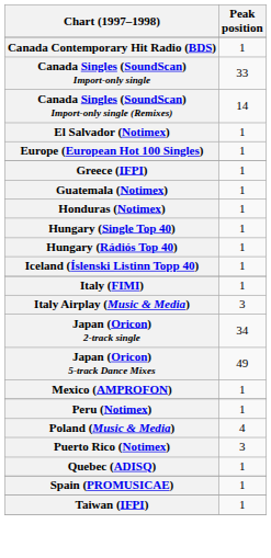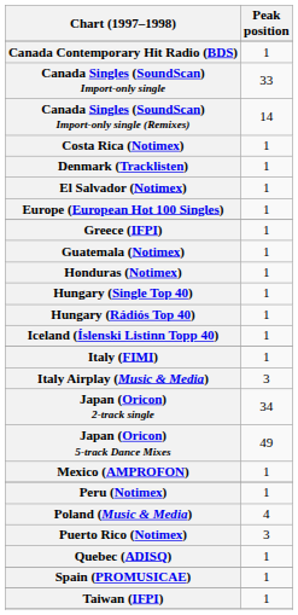 <table class="wikitable sortable plainrowheaders" style="text-align:center">
 <tr>
 <th scope="col">Chart (1997–1998)</th>
 <th scope="col">Peak<br>position</th>
 </tr>
 <tr>
 </tr>
 <tr>
 </tr>
 <tr>
 </tr>
 <tr>
 </tr>
 <tr>
 </tr>
 <tr>
 </tr>
 <tr>
 <th scope="row">Canada Contemporary Hit Radio (<a href='#'>BDS</a>)</th>
 <td>1</td>
 </tr>
 <tr>
 <th scope="row">Canada <a href='#'>Singles</a> (<a href='#'>SoundScan</a>)<br><small><em>Import-only single</em></small></th>
 <td>33</td>
 </tr>
 <tr>
 <th scope="row">Canada <a href='#'>Singles</a> (<a href='#'>SoundScan</a>)<br><small><em>Import-only single (Remixes)</em></small></th>
 <td>14</td>
+</tr>
+<tr>
+<th scope="row">Costa Rica (<a href='#'>Notimex</a>)</th>
+<td>1</td>
+</tr>
+<tr>
+<th scope="row">Denmark (<a href='#'>Tracklisten</a>)</th>
+<td>1</td>
 </tr>
 <tr>
 <th scope="row">El Salvador (<a href='#'>Notimex</a>)</th>
 <td>1</td>
 </tr>
 <tr>
 <th scope="row">Europe (<a href='#'>European Hot 100 Singles</a>)</th>
 <td>1</td>
 </tr>
 <tr>
 </tr>
 <tr>
 </tr>
 <tr>
 </tr>
 <tr>
 <th scope="row">Greece (<a href='#'>IFPI</a>)</th>
 <td>1</td>
 </tr>
 <tr>
 <th scope="row">Guatemala (<a href='#'>Notimex</a>)</th>
 <td>1</td>
 </tr>
 <tr>
 <th scope="row">Honduras (<a href='#'>Notimex</a>)</th>
 <td>1</td>
 </tr>
 <tr>
 <th scope="row">Hungary (<a href='#'>Single Top 40</a>)</th>
 <td>1</td>
 </tr>
 <tr>
 <th scope="row">Hungary (<a href='#'>Rádiós Top 40</a>)</th>
 <td>1</td>
 </tr>
 <tr>
 <th scope="row">Iceland (<a href='#'>Íslenski Listinn Topp 40</a>)</th>
 <td>1</td>
 </tr>
 <tr>
 </tr>
 <tr>
 <th scope="row">Italy (<a href='#'>FIMI</a>)</th>
 <td>1</td>
 </tr>
 <tr>
 <th scope="row">Italy Airplay (<em><a href='#'>Music & Media</a></em>)</th>
 <td>3</td>
 </tr>
 <tr>
 <th scope="row">Japan (<a href='#'>Oricon</a>)<br><small><em>2-track single</em></small></th>
 <td>34</td>
 </tr>
 <tr>
 <th scope="row">Japan (<a href='#'>Oricon</a>)<br><small><em>5-track Dance Mixes</em></small></th>
 <td>49</td>
 </tr>
 <tr>
 <th scope="row">Mexico (<a href='#'>AMPROFON</a>)</th>
 <td>1</td>
 </tr>
 <tr>
 </tr>
 <tr>
 </tr>
 <tr>
 </tr>
 <tr>
 </tr>
 <tr>
 <th scope="row">Peru (<a href='#'>Notimex</a>)</th>
 <td>1</td>
 </tr>
 <tr>
 <th scope="row">Poland (<em><a href='#'>Music & Media</a></em>)</th>
 <td>4</td>
 </tr>
 <tr>
 <th scope="row">Puerto Rico (<a href='#'>Notimex</a>)</th>
 <td>3</td>
 </tr>
 <tr>
 <th scope="row">Quebec (<a href='#'>ADISQ</a>)</th>
 <td>1</td>
 </tr>
 <tr>
 </tr>
 <tr>
 <th scope="row">Spain (<a href='#'>PROMUSICAE</a>)</th>
 <td>1</td>
 </tr>
 <tr>
 </tr>
 <tr>
 </tr>
 <tr>
 <th scope="row">Taiwan (<a href='#'>IFPI</a>)</th>
 <td>1</td>
 </tr>
 <tr>
 </tr>
 <tr>
 </tr>
 <tr>
 </tr>
 <tr>
 </tr>
 <tr>
 </tr>
 <tr>
 </tr>
 <tr>
 </tr>
 </table>
